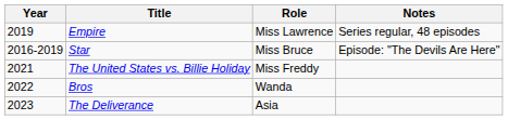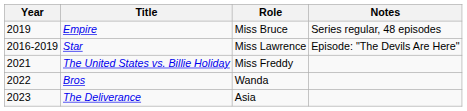 <table class="wikitable sortable">
 <tr>
 <th>Year</th>
 <th>Title</th>
 <th>Role</th>
 <th class="unsortable">Notes</th>
 </tr>
 <tr>
 <td>2019</td>
 <td><em><a href='#'>Empire</a></em></td>
-<td>Miss Lawrence</td>
+<td>Miss Bruce</td>
 <td>Series regular, 48 episodes</td>
 </tr>
 <tr>
 <td>2016-2019</td>
 <td><em><a href='#'>Star</a></em></td>
-<td>Miss Bruce</td>
+<td>Miss Lawrence</td>
 <td>Episode: "The Devils Are Here"</td>
 </tr>
 <tr>
 <td>2021</td>
 <td><em><a href='#'>The United States vs. Billie Holiday</a></em></td>
 <td>Miss Freddy</td>
 <td></td>
 </tr>
 <tr>
 <td>2022</td>
 <td><em><a href='#'>Bros</a></em></td>
 <td>Wanda</td>
 <td></td>
 </tr>
 <tr>
 <td>2023</td>
 <td><em><a href='#'>The Deliverance</a></em></td>
 <td>Asia</td>
 <td></td>
 </tr>
 </table>
